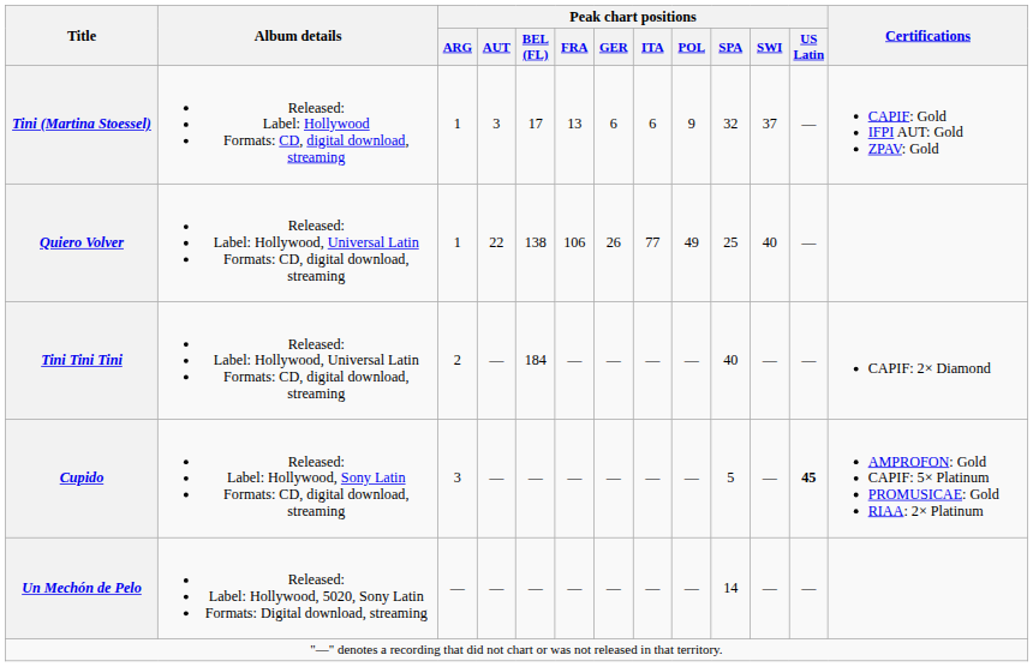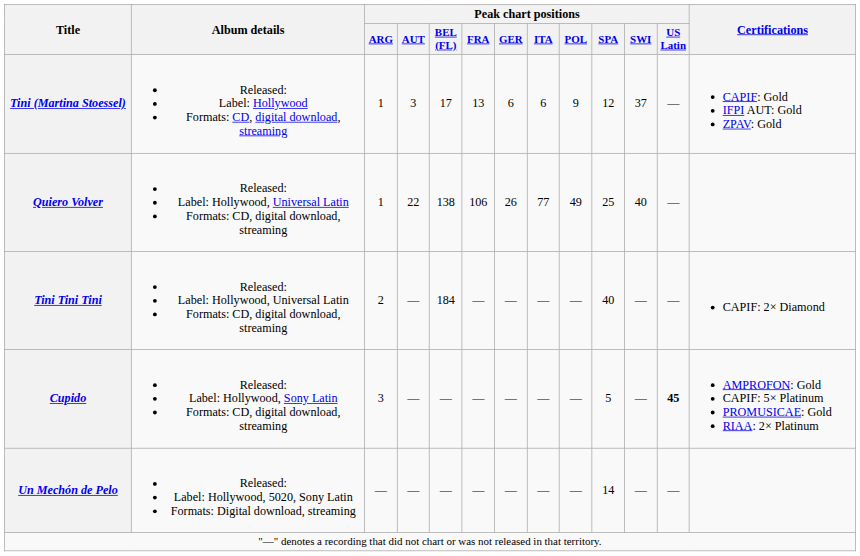 <table class="wikitable plainrowheaders" style="text-align:center;">
 <tr>
 <th scope="col" rowspan="2" style="width:10em;">Title</th>
 <th scope="col" rowspan="2" style="width:18.7em;">Album details</th>
 <th scope="col" colspan="10">Peak chart positions</th>
 <th scope="col" rowspan="2" style="width:13.2em;"><a href='#'>Certifications</a></th>
 </tr>
 <tr>
 <th scope="col" style="width:2.5em;font-size:90%;"><a href='#'>ARG</a><br></th>
 <th scope="col" style="width:2.5em;font-size:90%;"><a href='#'>AUT</a><br></th>
 <th scope="col" style="width:2.5em;font-size:90%;"><a href='#'>BEL<br>(FL)</a><br></th>
 <th scope="col" style="width:2.5em;font-size:90%;"><a href='#'>FRA</a><br></th>
 <th scope="col" style="width:2.5em;font-size:90%;"><a href='#'>GER</a><br></th>
 <th scope="col" style="width:2.5em;font-size:90%;"><a href='#'>ITA</a><br></th>
 <th scope="col" style="width:2.5em;font-size:90%;"><a href='#'>POL</a><br></th>
 <th scope="col" style="width:2.5em;font-size:90%;"><a href='#'>SPA</a><br></th>
 <th scope="col" style="width:2.5em;font-size:90%;"><a href='#'>SWI</a><br></th>
 <th scope="col" style="width:2.5em;font-size:90%;"><a href='#'>US<br>Latin</a><br></th>
 </tr>
 <tr>
 <th scope="row"><em><a href='#'>Tini (Martina Stoessel)</a></em></th>
 <td><br><ul><li>Released: </li><li>Label: <a href='#'>Hollywood</a></li><li>Formats: <a href='#'>CD</a>, <a href='#'>digital download</a>, <a href='#'>streaming</a></li></ul></td>
 <td>1</td>
 <td>3</td>
 <td>17</td>
 <td>13</td>
 <td>6</td>
 <td>6</td>
 <td>9</td>
-<td>32</td>
+<td>12</td>
 <td>37</td>
 <td>—</td>
 <td style="text-align:left;"><br><ul><li><a href='#'>CAPIF</a>: Gold</li><li><a href='#'>IFPI</a> AUT: Gold</li><li><a href='#'>ZPAV</a>: Gold</li></ul></td>
 </tr>
 <tr>
 <th scope="row"><em><a href='#'>Quiero Volver</a></em></th>
 <td><br><ul><li>Released: </li><li>Label: Hollywood, <a href='#'>Universal Latin</a></li><li>Formats: CD, digital download, streaming</li></ul></td>
 <td>1</td>
 <td>22</td>
 <td>138</td>
 <td>106</td>
 <td>26</td>
 <td>77</td>
 <td>49</td>
 <td>25</td>
 <td>40</td>
 <td>—</td>
 <td style="text-align:left;"><br></td>
 </tr>
 <tr>
 <th scope="row"><em><a href='#'>Tini Tini Tini</a></em></th>
 <td><br><ul><li>Released: </li><li>Label: Hollywood, Universal Latin</li><li>Formats: CD, digital download, streaming</li></ul></td>
 <td>2</td>
 <td>—</td>
 <td>184</td>
 <td>—</td>
 <td>—</td>
 <td>—</td>
 <td>—</td>
 <td>40</td>
 <td>—</td>
 <td>—</td>
 <td style="text-align:left;"><br><ul><li>CAPIF: 2× Diamond </li></ul></td>
 </tr>
 <tr>
 <th scope="row"><em><a href='#'>Cupido</a></em></th>
 <td><br><ul><li>Released: </li><li>Label: Hollywood, <a href='#'>Sony Latin</a></li><li>Formats: CD, digital download, streaming</li></ul></td>
 <td>3</td>
 <td>—</td>
 <td>—</td>
 <td>—</td>
 <td>—</td>
 <td>—</td>
 <td>—</td>
 <td>5</td>
 <td>—</td>
 <td><strong>45</strong></td>
 <td style="text-align:left;"><br><ul><li><a href='#'>AMPROFON</a>: Gold</li><li>CAPIF: 5× Platinum</li><li><a href='#'>PROMUSICAE</a>: Gold</li><li><a href='#'>RIAA</a>: 2× Platinum </li></ul></td>
 </tr>
 <tr>
 <th scope="row"><em><a href='#'>Un Mechón de Pelo</a></em></th>
 <td><br><ul><li>Released: </li><li>Label: Hollywood, 5020, Sony Latin</li><li>Formats: Digital download, streaming</li></ul></td>
 <td>—</td>
 <td>—</td>
 <td>—</td>
 <td>—</td>
 <td>—</td>
 <td>—</td>
 <td>—</td>
 <td>14</td>
 <td>—</td>
 <td>—</td>
 <td style="text-align:left;"></td>
 </tr>
 <tr>
 <td colspan="14" style="font-size:90%">"—" denotes a recording that did not chart or was not released in that territory.</td>
 </tr>
 </table>
